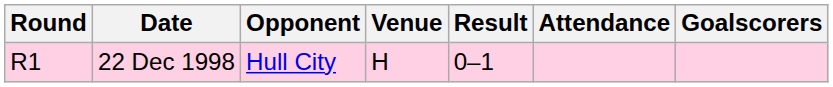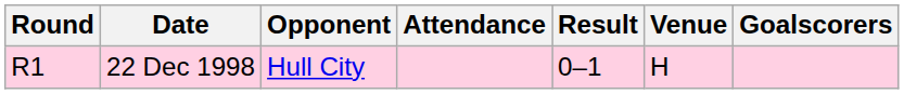 <table class="wikitable">
 <tr>
 <th>Round</th>
 <th>Date</th>
 <th>Opponent</th>
+<th>Attendance</th>
+<th>Result</th>
 <th>Venue</th>
-<th>Result</th>
-<th>Attendance</th>
 <th>Goalscorers</th>
 </tr>
 <tr style="background-color: #ffd0e3;">
 <td>R1</td>
 <td>22 Dec 1998</td>
 <td><a href='#'>Hull City</a></td>
+<td></td>
+<td>0–1</td>
 <td>H</td>
-<td>0–1</td>
-<td></td>
 <td></td>
 </tr>
 </table>
